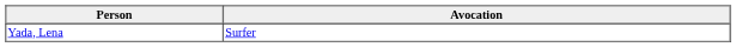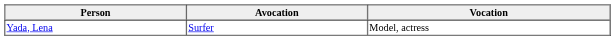 <table border=1 cellpadding=2 cellspacing=0 width=75%>
 <tr style="background:#efefef">
 <th width=30%>Person</th>
 <th>Avocation</th>
+<th>Vocation</th>
 </tr>
 <tr>
 <td><a href='#'>Yada, Lena</a></td>
 <td><a href='#'>Surfer</a></td>
+<td>Model, actress</td>
 </tr>
 </table>
